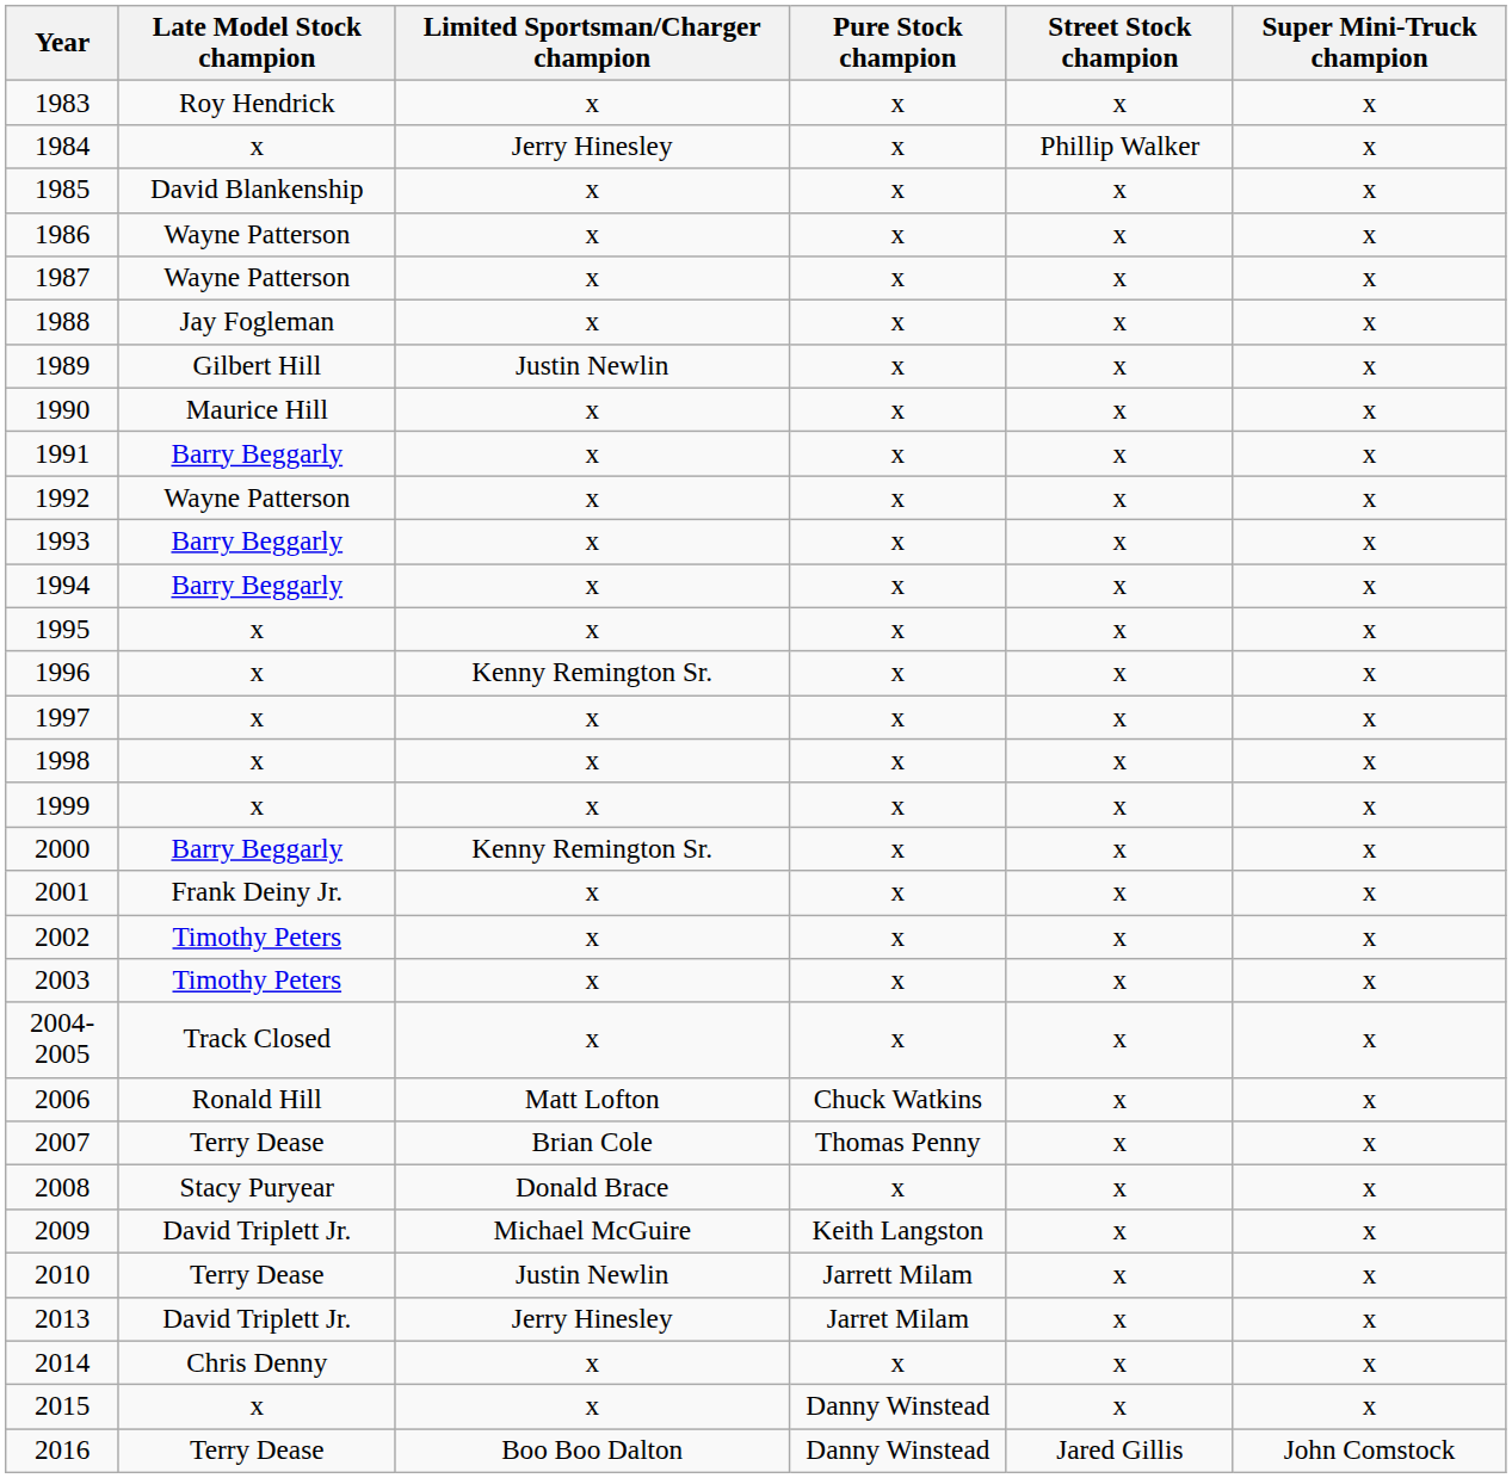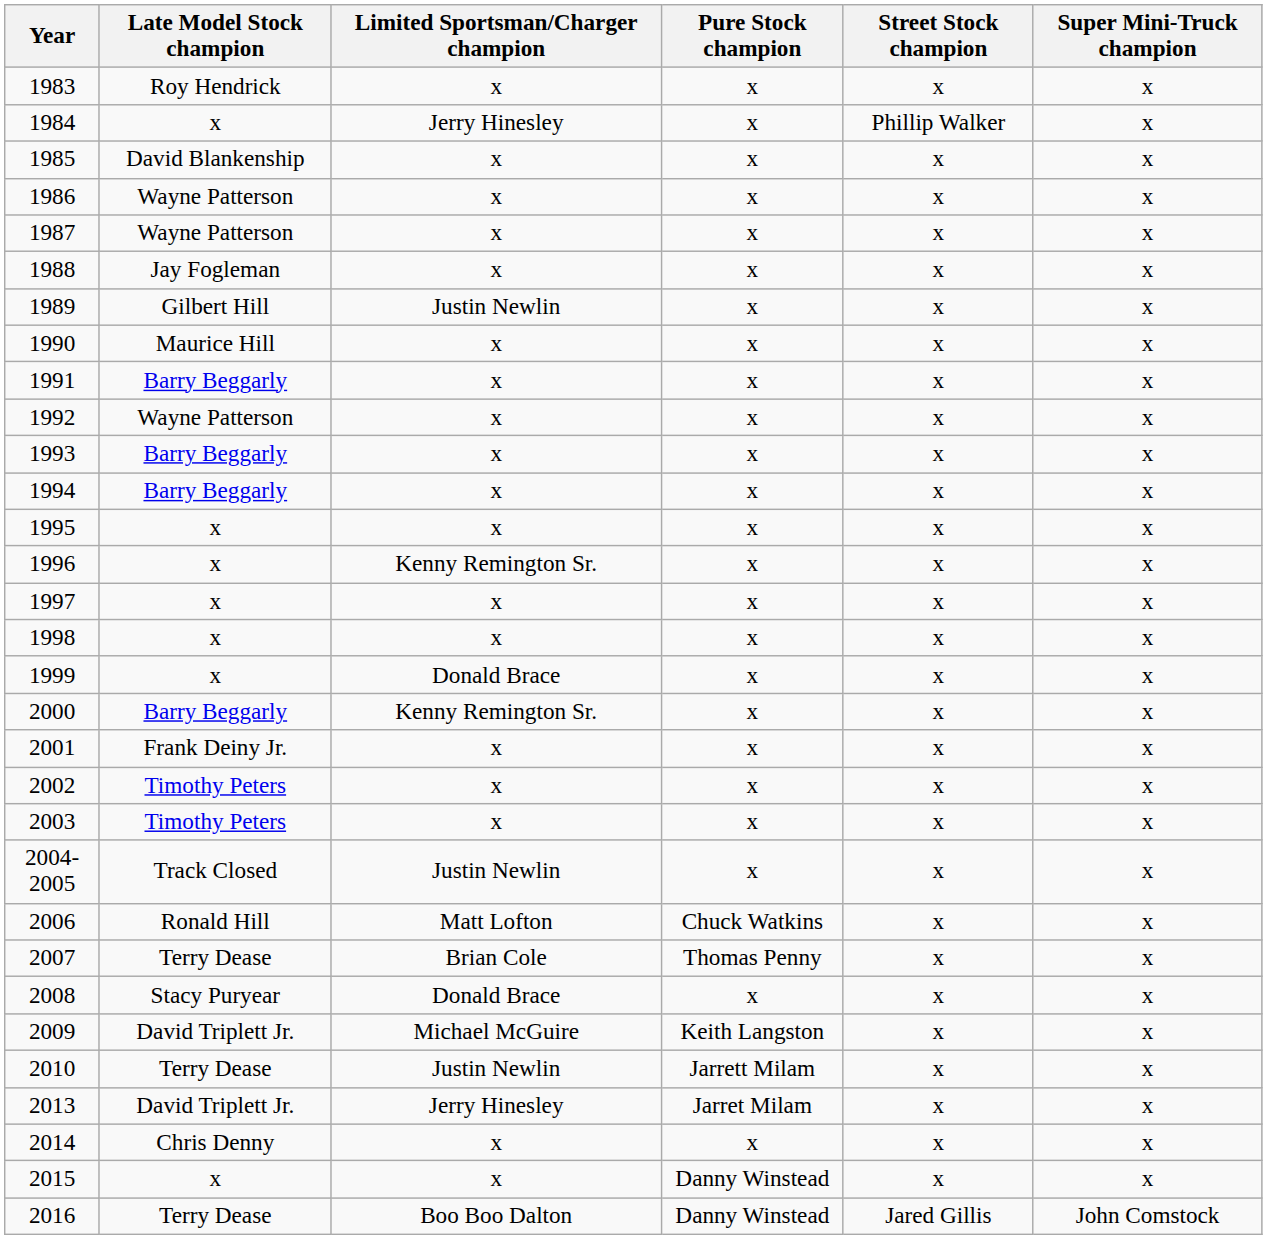 <table class="wikitable sortable" style="text-align: center;">
 <tr>
 <th>Year</th>
 <th>Late Model Stock champion</th>
 <th>Limited Sportsman/Charger champion</th>
 <th>Pure Stock champion</th>
 <th>Street Stock champion</th>
 <th>Super Mini-Truck champion</th>
 </tr>
 <tr>
 <td>1983</td>
 <td>Roy Hendrick</td>
 <td>x</td>
 <td>x</td>
 <td>x</td>
 <td>x</td>
 </tr>
 <tr>
 <td>1984</td>
 <td>x</td>
 <td>Jerry Hinesley</td>
 <td>x</td>
 <td>Phillip Walker</td>
 <td>x</td>
 </tr>
 <tr>
 <td>1985</td>
 <td>David Blankenship</td>
 <td>x</td>
 <td>x</td>
 <td>x</td>
 <td>x</td>
 </tr>
 <tr>
 <td>1986</td>
 <td>Wayne Patterson</td>
 <td>x</td>
 <td>x</td>
 <td>x</td>
 <td>x</td>
 </tr>
 <tr>
 <td>1987</td>
 <td>Wayne Patterson</td>
 <td>x</td>
 <td>x</td>
 <td>x</td>
 <td>x</td>
 </tr>
 <tr>
 <td>1988</td>
 <td>Jay Fogleman</td>
 <td>x</td>
 <td>x</td>
 <td>x</td>
 <td>x</td>
 </tr>
 <tr>
 <td>1989</td>
 <td>Gilbert Hill</td>
 <td>Justin Newlin</td>
 <td>x</td>
 <td>x</td>
 <td>x</td>
 </tr>
 <tr>
 <td>1990</td>
 <td>Maurice Hill</td>
 <td>x</td>
 <td>x</td>
 <td>x</td>
 <td>x</td>
 </tr>
 <tr>
 <td>1991</td>
 <td><a href='#'>Barry Beggarly</a></td>
 <td>x</td>
 <td>x</td>
 <td>x</td>
 <td>x</td>
 </tr>
 <tr>
 <td>1992</td>
 <td>Wayne Patterson</td>
 <td>x</td>
 <td>x</td>
 <td>x</td>
 <td>x</td>
 </tr>
 <tr>
 <td>1993</td>
 <td><a href='#'>Barry Beggarly</a></td>
 <td>x</td>
 <td>x</td>
 <td>x</td>
 <td>x</td>
 </tr>
 <tr>
 <td>1994</td>
 <td><a href='#'>Barry Beggarly</a></td>
 <td>x</td>
 <td>x</td>
 <td>x</td>
 <td>x</td>
 </tr>
 <tr>
 <td>1995</td>
 <td>x</td>
 <td>x</td>
 <td>x</td>
 <td>x</td>
 <td>x</td>
 </tr>
 <tr>
 <td>1996</td>
 <td>x</td>
 <td>Kenny Remington Sr.</td>
 <td>x</td>
 <td>x</td>
 <td>x</td>
 </tr>
 <tr>
 <td>1997</td>
 <td>x</td>
 <td>x</td>
 <td>x</td>
 <td>x</td>
 <td>x</td>
 </tr>
 <tr>
 <td>1998</td>
 <td>x</td>
 <td>x</td>
 <td>x</td>
 <td>x</td>
 <td>x</td>
 </tr>
 <tr>
 <td>1999</td>
 <td>x</td>
-<td>x</td>
+<td>Donald Brace</td>
 <td>x</td>
 <td>x</td>
 <td>x</td>
 </tr>
 <tr>
 <td>2000</td>
 <td><a href='#'>Barry Beggarly</a></td>
 <td>Kenny Remington Sr.</td>
 <td>x</td>
 <td>x</td>
 <td>x</td>
 </tr>
 <tr>
 <td>2001</td>
 <td>Frank Deiny Jr.</td>
 <td>x</td>
 <td>x</td>
 <td>x</td>
 <td>x</td>
 </tr>
 <tr>
 <td>2002</td>
 <td><a href='#'>Timothy Peters</a></td>
 <td>x</td>
 <td>x</td>
 <td>x</td>
 <td>x</td>
 </tr>
 <tr>
 <td>2003</td>
 <td><a href='#'>Timothy Peters</a></td>
 <td>x</td>
 <td>x</td>
 <td>x</td>
 <td>x</td>
 </tr>
 <tr>
 <td>2004-2005</td>
 <td>Track Closed</td>
-<td>x</td>
+<td>Justin Newlin</td>
 <td>x</td>
 <td>x</td>
 <td>x</td>
 </tr>
 <tr>
 <td>2006</td>
 <td>Ronald Hill</td>
 <td>Matt Lofton</td>
 <td>Chuck Watkins</td>
 <td>x</td>
 <td>x</td>
 </tr>
 <tr>
 <td>2007</td>
 <td>Terry Dease</td>
 <td>Brian Cole</td>
 <td>Thomas Penny</td>
 <td>x</td>
 <td>x</td>
 </tr>
 <tr>
 <td>2008</td>
 <td>Stacy Puryear</td>
 <td>Donald Brace</td>
 <td>x</td>
 <td>x</td>
 <td>x</td>
 </tr>
 <tr>
 <td>2009</td>
 <td>David Triplett Jr.</td>
 <td>Michael McGuire</td>
 <td>Keith Langston</td>
 <td>x</td>
 <td>x</td>
 </tr>
 <tr>
 <td>2010</td>
 <td>Terry Dease</td>
 <td>Justin Newlin</td>
 <td>Jarrett Milam</td>
 <td>x</td>
 <td>x</td>
 </tr>
 <tr>
 <td>2013</td>
 <td>David Triplett Jr.</td>
 <td>Jerry Hinesley</td>
 <td>Jarret Milam</td>
 <td>x</td>
 <td>x</td>
 </tr>
 <tr>
 <td>2014</td>
 <td>Chris Denny</td>
 <td>x</td>
 <td>x</td>
 <td>x</td>
 <td>x</td>
 </tr>
 <tr>
 <td>2015</td>
 <td>x</td>
 <td>x</td>
 <td>Danny Winstead</td>
 <td>x</td>
 <td>x</td>
 </tr>
 <tr>
 <td>2016</td>
 <td>Terry Dease</td>
 <td>Boo Boo Dalton</td>
 <td>Danny Winstead</td>
 <td>Jared Gillis</td>
 <td>John Comstock</td>
 </tr>
 </table>
